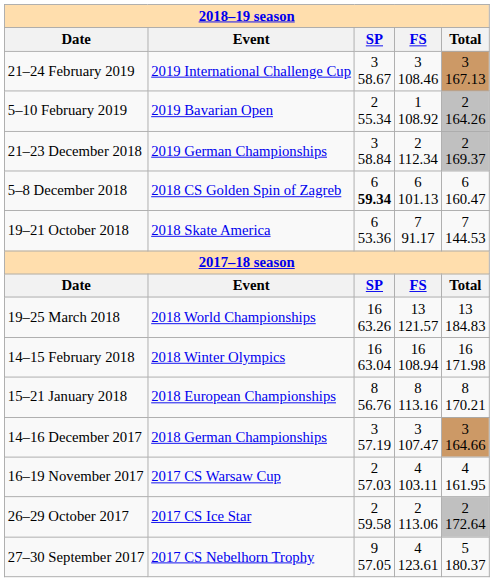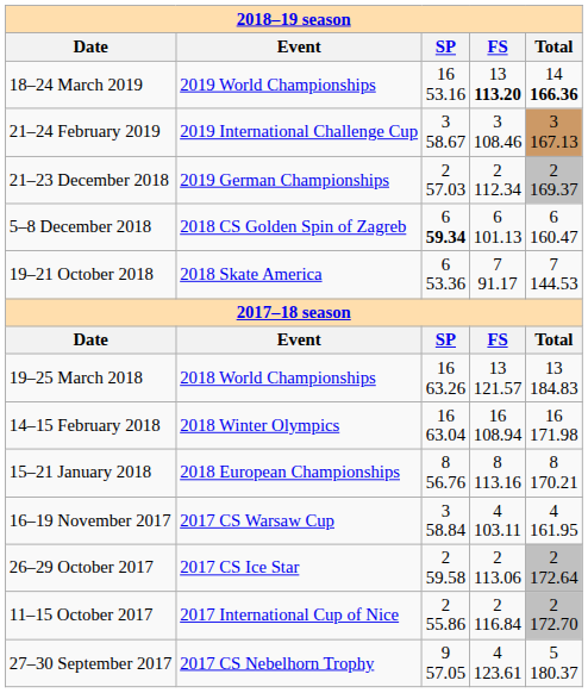 <table class="wikitable">
 <tr>
 <td style="background-color: #ffdead;" colspan=5 align=center><a href='#'><strong>2018–19 season</strong></a></td>
 </tr>
 <tr>
 <th>Date</th>
 <th>Event</th>
 <th><a href='#'>SP</a></th>
 <th><a href='#'>FS</a></th>
 <th>Total</th>
 </tr>
 <tr>
+<td>18–24 March 2019</td>
+<td><a href='#'>2019 World Championships</a></td>
+<td align=center>16 <br> 53.16</td>
+<td align=center>13 <br> <strong>113.20</strong></td>
+<td align=center>14 <br> <strong>166.36</strong></td>
+</tr>
+<tr>
 <td>21–24 February 2019</td>
 <td><a href='#'>2019 International Challenge Cup</a></td>
 <td align=center>3 <br> 58.67</td>
 <td align=center>3 <br> 108.46</td>
 <td align=center bgcolor=cc9966>3 <br> 167.13</td>
 </tr>
 <tr>
-<td>5–10 February 2019</td>
-<td><a href='#'>2019 Bavarian Open</a></td>
-<td align=center>2 <br>	55.34</td>
-<td align=center>1 <br> 108.92</td>
-<td align=center bgcolor=silver>2 <br> 164.26</td>
-</tr>
-<tr>
 <td>21–23 December 2018</td>
 <td><a href='#'>2019 German Championships</a></td>
-<td align=center>3 <br> 58.84</td>
+<td align=center>2 <br> 57.03</td>
 <td align=center>2 <br> 112.34</td>
 <td align=center bgcolor=silver>2 <br> 169.37</td>
 </tr>
 <tr>
 <td>5–8 December 2018</td>
 <td><a href='#'>2018 CS Golden Spin of Zagreb</a></td>
 <td align=center>6 <br> <strong>59.34</strong></td>
 <td align=center>6 <br> 101.13</td>
 <td align=center>6 <br> 160.47</td>
 </tr>
 <tr>
 <td>19–21 October 2018</td>
 <td><a href='#'>2018 Skate America</a></td>
 <td align=center>6 <br> 53.36</td>
 <td align=center>7 <br> 91.17</td>
 <td align=center>7 <br> 144.53</td>
 </tr>
 <tr>
 <td style="background-color: #ffdead;" colspan=5 align=center><a href='#'><strong>2017–18 season</strong></a></td>
 </tr>
 <tr>
 <th>Date</th>
 <th>Event</th>
 <th><a href='#'>SP</a></th>
 <th><a href='#'>FS</a></th>
 <th>Total</th>
 </tr>
 <tr>
 <td>19–25 March 2018</td>
 <td><a href='#'>2018 World Championships</a></td>
 <td align=center>16 <br> 63.26</td>
 <td align=center>13 <br> 121.57</td>
 <td align=center>13 <br> 184.83</td>
 </tr>
 <tr>
 <td>14–15 February 2018</td>
 <td><a href='#'>2018 Winter Olympics</a></td>
 <td align=center>16 <br> 63.04</td>
 <td align=center>16 <br> 108.94</td>
 <td align=center>16 <br> 171.98</td>
 </tr>
 <tr>
 <td>15–21 January 2018</td>
 <td><a href='#'>2018 European Championships</a></td>
 <td align=center>8 <br>	56.76</td>
 <td align=center>8 <br> 113.16</td>
 <td align=center>8 <br> 170.21</td>
 </tr>
 <tr>
-<td>14–16 December 2017</td>
-<td><a href='#'>2018 German Championships</a></td>
-<td align=center>3 <br>	57.19</td>
-<td align=center>3 <br> 107.47</td>
-<td align=center bgcolor=cc9966>3 <br> 164.66</td>
-</tr>
-<tr>
 <td>16–19 November 2017</td>
 <td><a href='#'>2017 CS Warsaw Cup</a></td>
-<td align=center>2 <br> 57.03</td>
+<td align=center>3 <br> 58.84</td>
 <td align=center>4 <br> 103.11</td>
 <td align=center>4 <br> 161.95</td>
 </tr>
 <tr>
 <td>26–29 October 2017</td>
 <td><a href='#'>2017 CS Ice Star</a></td>
 <td align=center>2 <br> 59.58</td>
 <td align=center>2 <br> 113.06</td>
 <td align=center bgcolor=silver>2 <br> 172.64</td>
 </tr>
 <tr>
+<td>11–15 October 2017</td>
+<td><a href='#'>2017 International Cup of Nice</a></td>
+<td align=center>2 <br> 55.86</td>
+<td align=center>2 <br> 116.84</td>
+<td align=center bgcolor=silver>2 <br> 172.70</td>
+</tr>
+<tr>
 <td>27–30 September 2017</td>
 <td><a href='#'>2017 CS Nebelhorn Trophy</a></td>
 <td align=center>9 <br> 57.05</td>
 <td align=center>4 <br> 123.61</td>
 <td align=center>5 <br> 180.37</td>
 </tr>
 </table>
